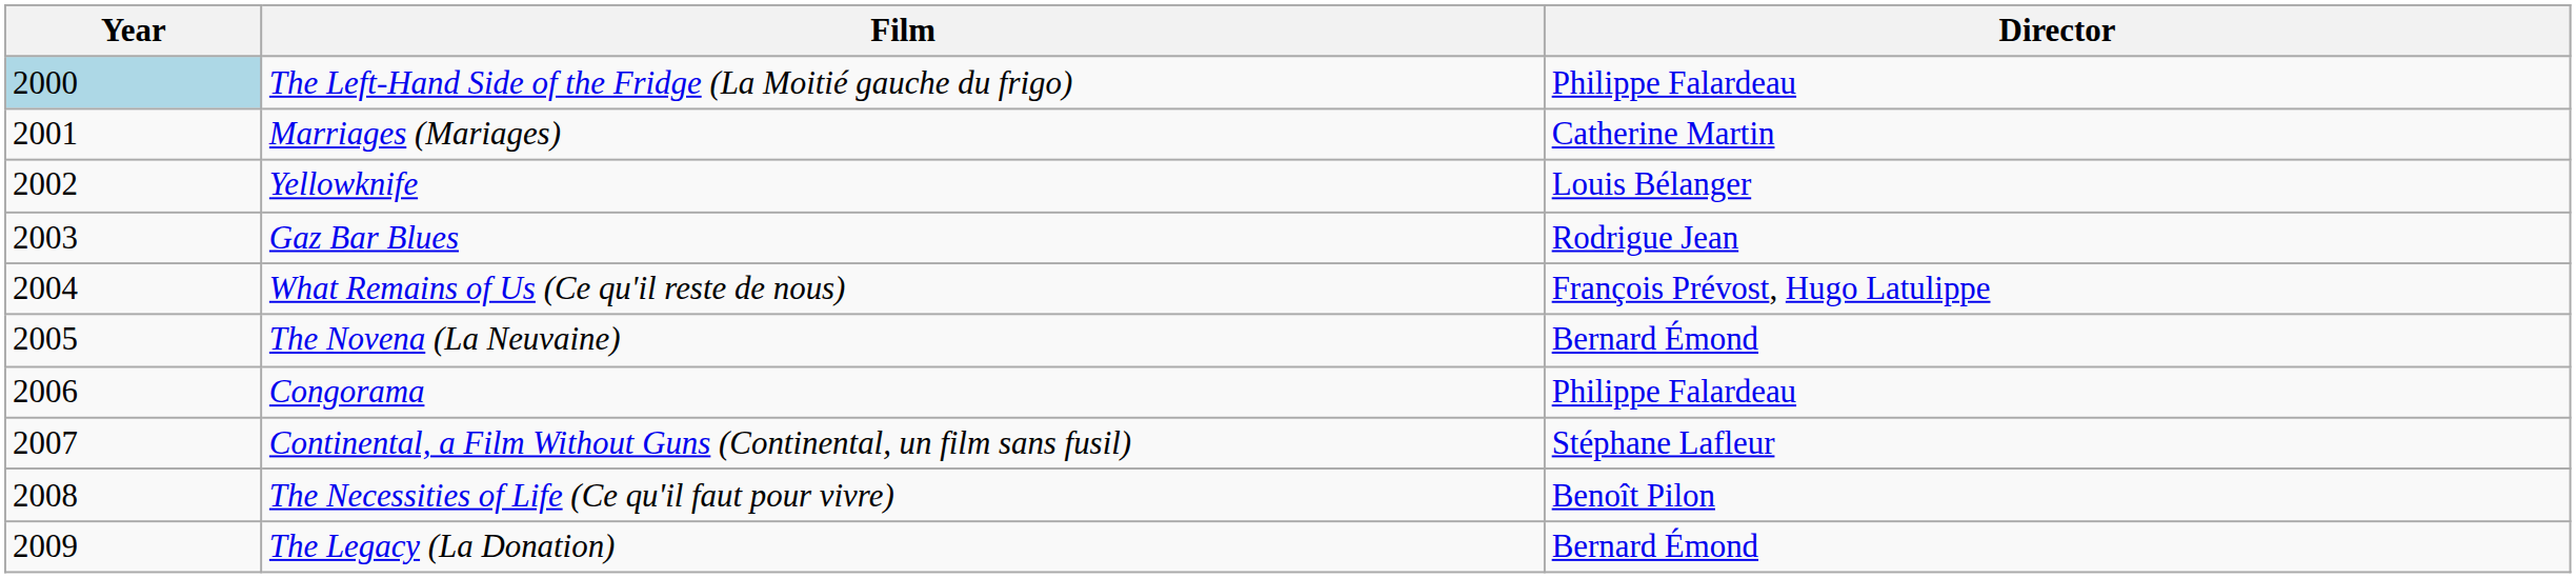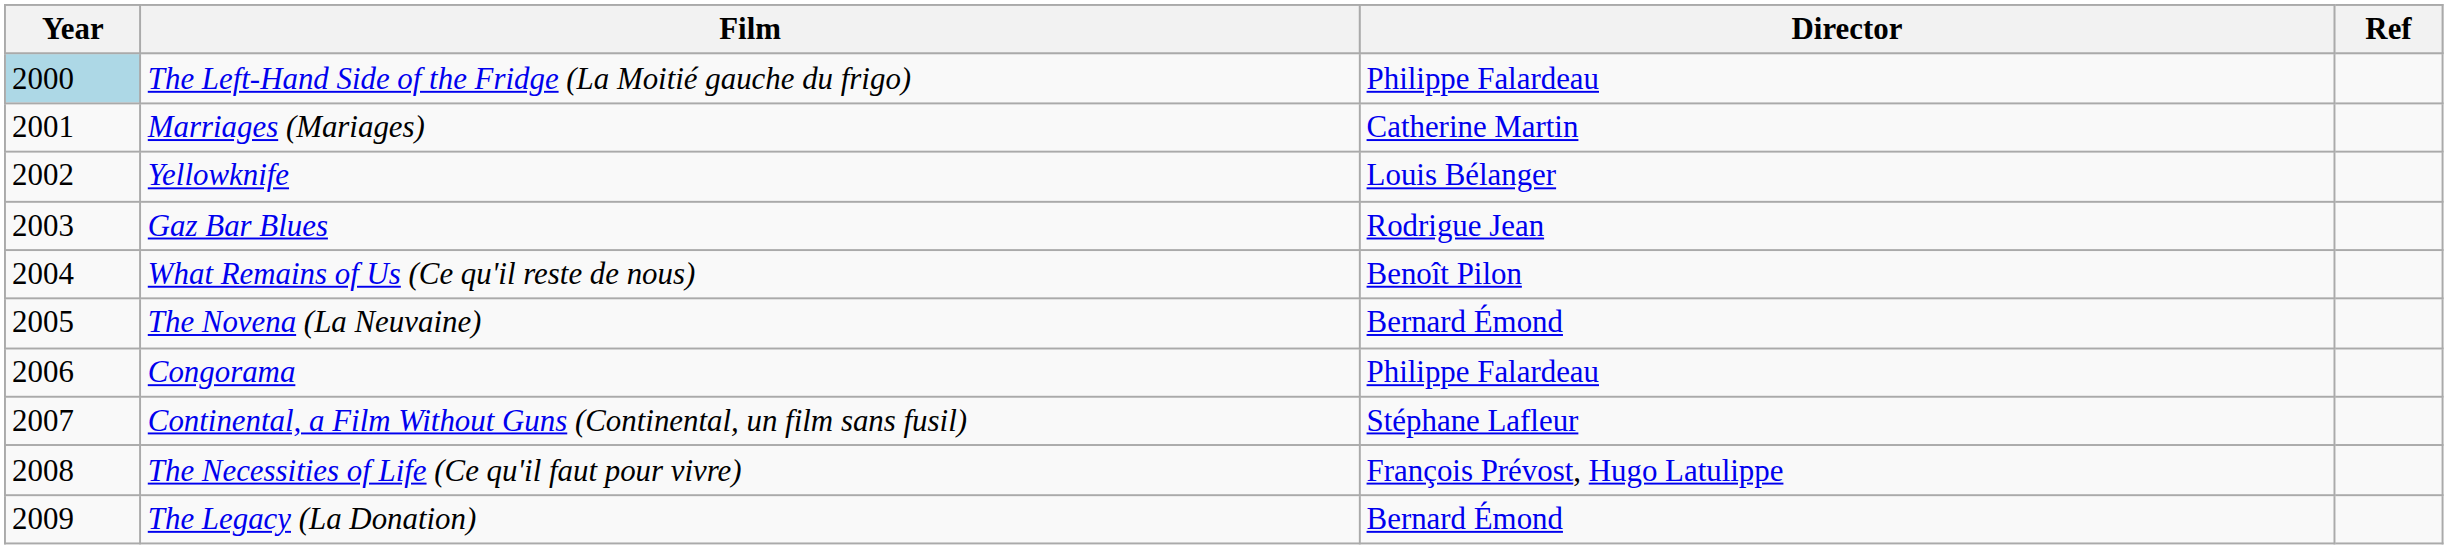 <table class="wikitable" style="width:100%;">
 <tr style="background:#bebebe;">
 <th>Year</th>
 <th width=50%>Film</th>
 <th width=40%>Director</th>
+<th>Ref</th>
 </tr>
 <tr>
 <td style="background: lightblue;">2000</td>
 <td><em><a href='#'>The Left-Hand Side of the Fridge</a> (La Moitié gauche du frigo)</em></td>
 <td><a href='#'>Philippe Falardeau</a></td>
+<td></td>
 </tr>
 <tr>
 <td>2001</td>
 <td><em><a href='#'>Marriages</a> (Mariages)</em></td>
 <td><a href='#'>Catherine Martin</a></td>
+<td></td>
 </tr>
 <tr>
 <td>2002</td>
 <td><em><a href='#'>Yellowknife</a></em></td>
 <td><a href='#'>Louis Bélanger</a></td>
+<td></td>
 </tr>
 <tr>
 <td>2003</td>
 <td><em><a href='#'>Gaz Bar Blues</a></em></td>
 <td><a href='#'>Rodrigue Jean</a></td>
+<td></td>
 </tr>
 <tr>
 <td>2004</td>
 <td><em><a href='#'>What Remains of Us</a> (Ce qu'il reste de nous)</em></td>
-<td><a href='#'>François Prévost</a>, <a href='#'>Hugo Latulippe</a></td>
+<td><a href='#'>Benoît Pilon</a></td>
+<td></td>
 </tr>
 <tr>
 <td>2005</td>
 <td><em><a href='#'>The Novena</a> (La Neuvaine)</em></td>
 <td><a href='#'>Bernard Émond</a></td>
+<td></td>
 </tr>
 <tr>
 <td>2006</td>
 <td><em><a href='#'>Congorama</a></em></td>
 <td><a href='#'>Philippe Falardeau</a></td>
+<td></td>
 </tr>
 <tr>
 <td>2007</td>
 <td><em><a href='#'>Continental, a Film Without Guns</a> (Continental, un film sans fusil)</em></td>
 <td><a href='#'>Stéphane Lafleur</a></td>
+<td></td>
 </tr>
 <tr>
 <td>2008</td>
 <td><em><a href='#'>The Necessities of Life</a> (Ce qu'il faut pour vivre)</em></td>
-<td><a href='#'>Benoît Pilon</a></td>
+<td><a href='#'>François Prévost</a>, <a href='#'>Hugo Latulippe</a></td>
+<td></td>
 </tr>
 <tr>
 <td>2009</td>
 <td><em><a href='#'>The Legacy</a> (La Donation)</em></td>
 <td><a href='#'>Bernard Émond</a></td>
+<td></td>
 </tr>
 </table>
